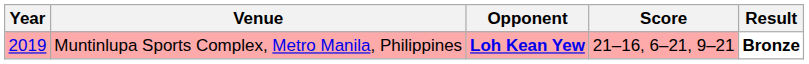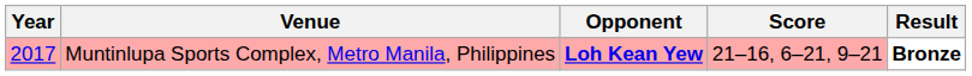 <table class="sortable wikitable" style="font-size: 90%;">
 <tr>
 <th>Year</th>
 <th>Venue</th>
 <th>Opponent</th>
 <th>Score</th>
 <th>Result</th>
 </tr>
 <tr style="background:#FFAAAA">
-<td align="center"><a href='#'>2019</a></td>
+<td align="center"><a href='#'>2017</a></td>
 <td align="left">Muntinlupa Sports Complex, <a href='#'>Metro Manila</a>, Philippines</td>
 <td align="left"><strong> <a href='#'>Loh Kean Yew</a></strong></td>
 <td align="left">21–16, 6–21, 9–21</td>
 <td style="text-align:left; background:white"> <strong>Bronze</strong></td>
 </tr>
 </table>
